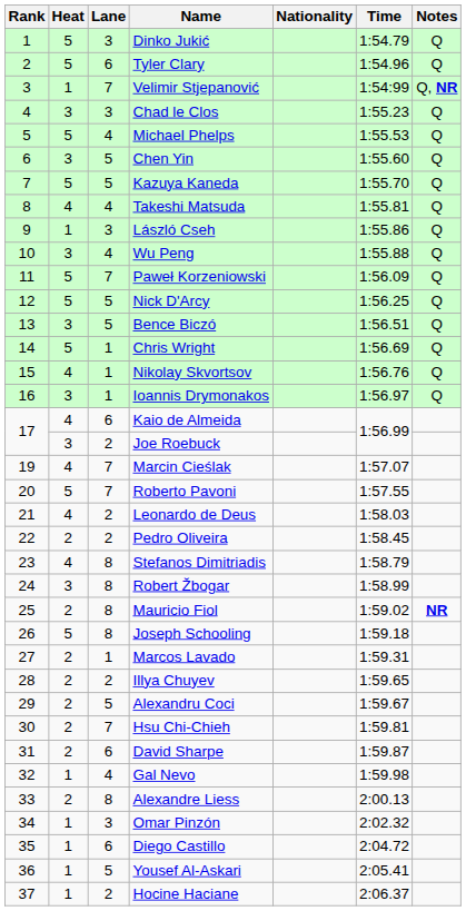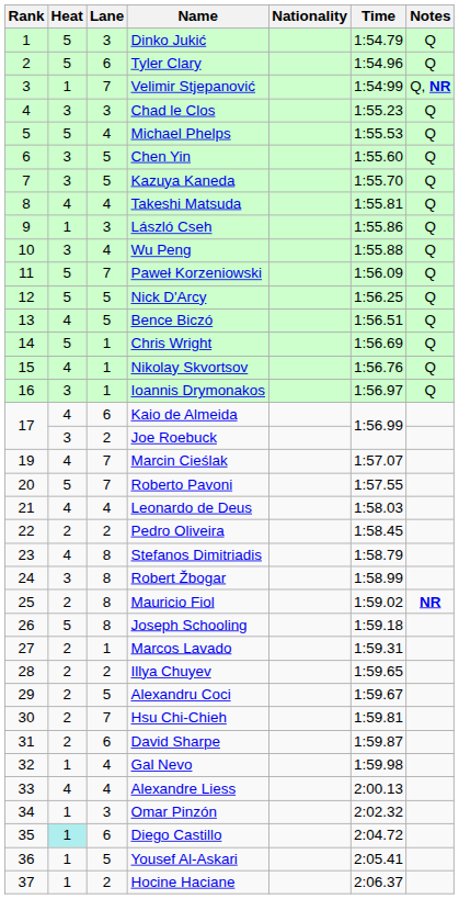 <table class="wikitable sortable" style="text-align:center">
 <tr>
 <th>Rank</th>
 <th>Heat</th>
 <th>Lane</th>
 <th>Name</th>
 <th>Nationality</th>
 <th>Time</th>
 <th>Notes</th>
 </tr>
 <tr bgcolor=ccffcc>
 <td>1</td>
 <td>5</td>
 <td>3</td>
 <td align=left><a href='#'>Dinko Jukić</a></td>
 <td align=left></td>
 <td>1:54.79</td>
 <td>Q</td>
 </tr>
 <tr bgcolor=ccffcc>
 <td>2</td>
 <td>5</td>
 <td>6</td>
 <td align=left><a href='#'>Tyler Clary</a></td>
 <td align=left></td>
 <td>1:54.96</td>
 <td>Q</td>
 </tr>
 <tr bgcolor=ccffcc>
 <td>3</td>
 <td>1</td>
 <td>7</td>
 <td align=left><a href='#'>Velimir Stjepanović</a></td>
 <td align=left></td>
 <td>1:54:99</td>
 <td>Q, <strong><a href='#'>NR</a></strong></td>
 </tr>
 <tr bgcolor=ccffcc>
 <td>4</td>
 <td>3</td>
 <td>3</td>
 <td align=left><a href='#'>Chad le Clos</a></td>
 <td align=left></td>
 <td>1:55.23</td>
 <td>Q</td>
 </tr>
 <tr bgcolor=ccffcc>
 <td>5</td>
 <td>5</td>
 <td>4</td>
 <td align=left><a href='#'>Michael Phelps</a></td>
 <td align=left></td>
 <td>1:55.53</td>
 <td>Q</td>
 </tr>
 <tr bgcolor=ccffcc>
 <td>6</td>
 <td>3</td>
 <td>5</td>
 <td align=left><a href='#'>Chen Yin</a></td>
 <td align=left></td>
 <td>1:55.60</td>
 <td>Q</td>
 </tr>
 <tr bgcolor=ccffcc>
 <td>7</td>
-<td>5</td>
+<td>3</td>
 <td>5</td>
 <td align=left><a href='#'>Kazuya Kaneda</a></td>
 <td align=left></td>
 <td>1:55.70</td>
 <td>Q</td>
 </tr>
 <tr bgcolor=ccffcc>
 <td>8</td>
 <td>4</td>
 <td>4</td>
 <td align=left><a href='#'>Takeshi Matsuda</a></td>
 <td align=left></td>
 <td>1:55.81</td>
 <td>Q</td>
 </tr>
 <tr bgcolor=ccffcc>
 <td>9</td>
 <td>1</td>
 <td>3</td>
 <td align=left><a href='#'>László Cseh</a></td>
 <td align=left></td>
 <td>1:55.86</td>
 <td>Q</td>
 </tr>
 <tr bgcolor=ccffcc>
 <td>10</td>
 <td>3</td>
 <td>4</td>
 <td align=left><a href='#'>Wu Peng</a></td>
 <td align=left></td>
 <td>1:55.88</td>
 <td>Q</td>
 </tr>
 <tr bgcolor=ccffcc>
 <td>11</td>
 <td>5</td>
 <td>7</td>
 <td align=left><a href='#'>Paweł Korzeniowski</a></td>
 <td align=left></td>
 <td>1:56.09</td>
 <td>Q</td>
 </tr>
 <tr bgcolor=ccffcc>
 <td>12</td>
 <td>5</td>
 <td>5</td>
 <td align=left><a href='#'>Nick D'Arcy</a></td>
 <td align=left></td>
 <td>1:56.25</td>
 <td>Q</td>
 </tr>
 <tr bgcolor=ccffcc>
 <td>13</td>
-<td>3</td>
+<td>4</td>
 <td>5</td>
 <td align=left><a href='#'>Bence Biczó</a></td>
 <td align=left></td>
 <td>1:56.51</td>
 <td>Q</td>
 </tr>
 <tr bgcolor=ccffcc>
 <td>14</td>
 <td>5</td>
 <td>1</td>
 <td align=left><a href='#'>Chris Wright</a></td>
 <td align=left></td>
 <td>1:56.69</td>
 <td>Q</td>
 </tr>
 <tr bgcolor=ccffcc>
 <td>15</td>
 <td>4</td>
 <td>1</td>
 <td align=left><a href='#'>Nikolay Skvortsov</a></td>
 <td align=left></td>
 <td>1:56.76</td>
 <td>Q</td>
 </tr>
 <tr bgcolor=ccffcc>
 <td>16</td>
 <td>3</td>
 <td>1</td>
 <td align=left><a href='#'>Ioannis Drymonakos</a></td>
 <td align=left></td>
 <td>1:56.97</td>
 <td>Q</td>
 </tr>
 <tr>
 <td rowspan=2>17</td>
 <td>4</td>
 <td>6</td>
 <td align=left><a href='#'>Kaio de Almeida</a></td>
 <td align=left></td>
 <td rowspan=2>1:56.99</td>
 <td></td>
 </tr>
 <tr>
 <td>3</td>
 <td>2</td>
 <td align=left><a href='#'>Joe Roebuck</a></td>
 <td align=left></td>
 <td></td>
 </tr>
 <tr>
 <td>19</td>
 <td>4</td>
 <td>7</td>
 <td align=left><a href='#'>Marcin Cieślak</a></td>
 <td align=left></td>
 <td>1:57.07</td>
 <td></td>
 </tr>
 <tr>
 <td>20</td>
 <td>5</td>
 <td>7</td>
 <td align=left><a href='#'>Roberto Pavoni</a></td>
 <td align=left></td>
 <td>1:57.55</td>
 <td></td>
 </tr>
 <tr>
 <td>21</td>
 <td>4</td>
-<td>2</td>
+<td>4</td>
 <td align=left><a href='#'>Leonardo de Deus</a></td>
 <td align=left></td>
 <td>1:58.03</td>
 <td></td>
 </tr>
 <tr>
 <td>22</td>
 <td>2</td>
 <td>2</td>
 <td align=left><a href='#'>Pedro Oliveira</a></td>
 <td align=left></td>
 <td>1:58.45</td>
 <td></td>
 </tr>
 <tr>
 <td>23</td>
 <td>4</td>
 <td>8</td>
 <td align=left><a href='#'>Stefanos Dimitriadis</a></td>
 <td align=left></td>
 <td>1:58.79</td>
 <td></td>
 </tr>
 <tr>
 <td>24</td>
 <td>3</td>
 <td>8</td>
 <td align=left><a href='#'>Robert Žbogar</a></td>
 <td align=left></td>
 <td>1:58.99</td>
 <td></td>
 </tr>
 <tr>
 <td>25</td>
 <td>2</td>
 <td>8</td>
 <td align=left><a href='#'>Mauricio Fiol</a></td>
 <td align=left></td>
 <td>1:59.02</td>
 <td><strong><a href='#'>NR</a></strong></td>
 </tr>
 <tr>
 <td>26</td>
 <td>5</td>
 <td>8</td>
 <td align=left><a href='#'>Joseph Schooling</a></td>
 <td align=left></td>
 <td>1:59.18</td>
 <td></td>
 </tr>
 <tr>
 <td>27</td>
 <td>2</td>
 <td>1</td>
 <td align=left><a href='#'>Marcos Lavado</a></td>
 <td align=left></td>
 <td>1:59.31</td>
 <td></td>
 </tr>
 <tr>
 <td>28</td>
 <td>2</td>
 <td>2</td>
 <td align=left><a href='#'>Illya Chuyev</a></td>
 <td align=left></td>
 <td>1:59.65</td>
 <td></td>
 </tr>
 <tr>
 <td>29</td>
 <td>2</td>
 <td>5</td>
 <td align=left><a href='#'>Alexandru Coci</a></td>
 <td align=left></td>
 <td>1:59.67</td>
 <td></td>
 </tr>
 <tr>
 <td>30</td>
 <td>2</td>
 <td>7</td>
 <td align=left><a href='#'>Hsu Chi-Chieh</a></td>
 <td align=left></td>
 <td>1:59.81</td>
 <td></td>
 </tr>
 <tr>
 <td>31</td>
 <td>2</td>
 <td>6</td>
 <td align=left><a href='#'>David Sharpe</a></td>
 <td align=left></td>
 <td>1:59.87</td>
 <td></td>
 </tr>
 <tr>
 <td>32</td>
 <td>1</td>
 <td>4</td>
 <td align=left><a href='#'>Gal Nevo</a></td>
 <td align=left></td>
 <td>1:59.98</td>
 <td></td>
 </tr>
 <tr>
 <td>33</td>
-<td>2</td>
-<td>8</td>
+<td>4</td>
+<td>4</td>
 <td align=left><a href='#'>Alexandre Liess</a></td>
 <td align=left></td>
 <td>2:00.13</td>
 <td></td>
 </tr>
 <tr>
 <td>34</td>
 <td>1</td>
 <td>3</td>
 <td align=left><a href='#'>Omar Pinzón</a></td>
 <td align=left></td>
 <td>2:02.32</td>
 <td></td>
 </tr>
 <tr>
 <td>35</td>
-<td>1</td>
+<td style="background: paleturquoise;">1</td>
 <td>6</td>
 <td align=left><a href='#'>Diego Castillo</a></td>
 <td align=left></td>
 <td>2:04.72</td>
 <td></td>
 </tr>
 <tr>
 <td>36</td>
 <td>1</td>
 <td>5</td>
 <td align=left><a href='#'>Yousef Al-Askari</a></td>
 <td align=left></td>
 <td>2:05.41</td>
 <td></td>
 </tr>
 <tr>
 <td>37</td>
 <td>1</td>
 <td>2</td>
 <td align=left><a href='#'>Hocine Haciane</a></td>
 <td align=left></td>
 <td>2:06.37</td>
 <td></td>
 </tr>
 </table>
